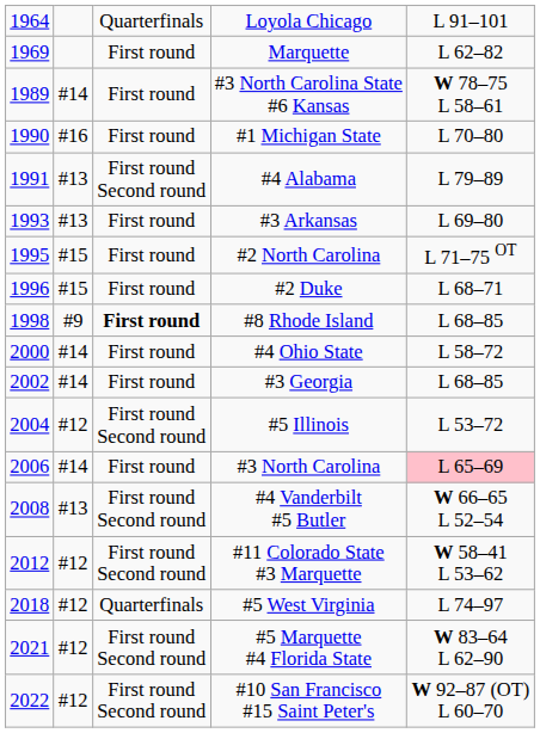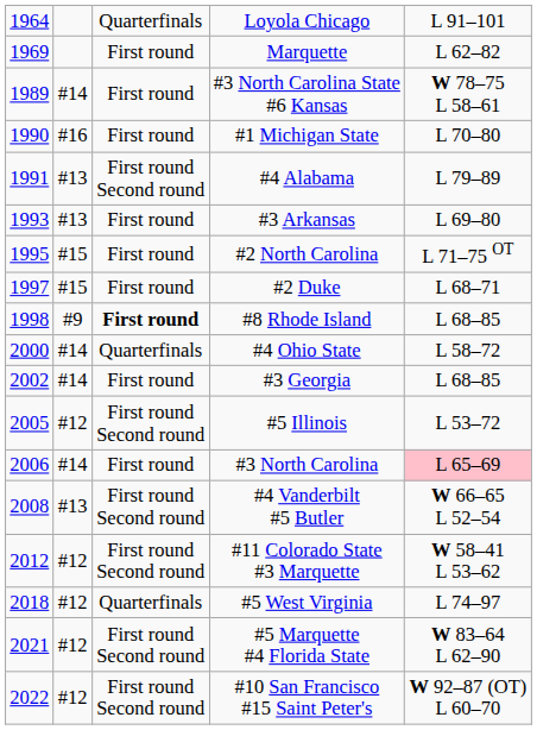 <table class="wikitable">
 <tr align="center">
 <td><a href='#'>1964</a></td>
 <td></td>
 <td>Quarterfinals</td>
 <td><a href='#'>Loyola Chicago</a></td>
 <td>L 91–101</td>
 </tr>
 <tr style="text-align:center;">
 <td><a href='#'>1969</a></td>
 <td></td>
 <td>First round</td>
 <td><a href='#'>Marquette</a></td>
 <td>L 62–82</td>
 </tr>
 <tr style="text-align:center;">
 <td><a href='#'>1989</a></td>
 <td>#14</td>
 <td>First round</td>
 <td>#3 <a href='#'>North Carolina State</a><br> #6 <a href='#'>Kansas</a></td>
 <td><strong>W</strong> 78–75<br>L 58–61</td>
 </tr>
 <tr style="text-align:center;">
 <td><a href='#'>1990</a></td>
 <td>#16</td>
 <td>First round</td>
 <td>#1 <a href='#'>Michigan State</a></td>
 <td>L 70–80</td>
 </tr>
 <tr style="text-align:center;">
 <td><a href='#'>1991</a></td>
 <td>#13</td>
 <td>First round<br>Second round</td>
 <td>#4 <a href='#'>Alabama</a></td>
 <td>L 79–89</td>
 </tr>
 <tr style="text-align:center;">
 <td><a href='#'>1993</a></td>
 <td>#13</td>
 <td>First round</td>
 <td>#3 <a href='#'>Arkansas</a></td>
 <td>L 69–80</td>
 </tr>
 <tr style="text-align:center;">
 <td><a href='#'>1995</a></td>
 <td>#15</td>
 <td>First round</td>
 <td>#2 <a href='#'>North Carolina</a></td>
 <td>L 71–75 <sup>OT</sup></td>
 </tr>
 <tr style="text-align:center;">
-<td><a href='#'>1996</a></td>
+<td><a href='#'>1997</a></td>
 <td>#15</td>
 <td>First round</td>
 <td>#2 <a href='#'>Duke</a></td>
 <td>L 68–71</td>
 </tr>
 <tr style="text-align:center;">
 <td><a href='#'>1998</a></td>
 <td>#9</td>
 <td><strong>First round</strong></td>
 <td>#8 <a href='#'>Rhode Island</a></td>
 <td>L 68–85</td>
 </tr>
 <tr style="text-align:center;">
 <td><a href='#'>2000</a></td>
 <td>#14</td>
-<td>First round</td>
+<td>Quarterfinals</td>
 <td>#4 <a href='#'>Ohio State</a></td>
 <td>L 58–72</td>
 </tr>
 <tr style="text-align:center;">
 <td><a href='#'>2002</a></td>
 <td>#14</td>
 <td>First round</td>
 <td>#3 <a href='#'>Georgia</a></td>
 <td>L 68–85</td>
 </tr>
 <tr style="text-align:center;">
-<td><a href='#'>2004</a></td>
+<td><a href='#'>2005</a></td>
 <td>#12</td>
 <td>First round<br>Second round</td>
 <td>#5 <a href='#'>Illinois</a></td>
 <td>L 53–72</td>
 </tr>
 <tr style="text-align:center;">
 <td><a href='#'>2006</a></td>
 <td>#14</td>
 <td>First round</td>
 <td>#3 <a href='#'>North Carolina</a></td>
 <td style="background: pink;">L 65–69</td>
 </tr>
 <tr style="text-align:center;">
 <td><a href='#'>2008</a></td>
 <td>#13</td>
 <td>First round<br>Second round</td>
 <td>#4 <a href='#'>Vanderbilt</a><br>#5 <a href='#'>Butler</a></td>
 <td><strong>W</strong> 66–65<br> L 52–54</td>
 </tr>
 <tr style="text-align:center;">
 <td><a href='#'>2012</a></td>
 <td>#12</td>
 <td>First round<br>Second round</td>
 <td>#11 <a href='#'>Colorado State</a><br>#3 <a href='#'>Marquette</a></td>
 <td><strong>W</strong> 58–41<br> L 53–62</td>
 </tr>
 <tr style="text-align:center;">
 <td><a href='#'>2018</a></td>
 <td>#12</td>
 <td>Quarterfinals</td>
 <td>#5 <a href='#'>West Virginia</a></td>
 <td>L 74–97</td>
 </tr>
 <tr style="text-align:center;">
 <td><a href='#'>2021</a></td>
 <td>#12</td>
 <td>First round<br>Second round</td>
 <td>#5 <a href='#'>Marquette</a><br> #4 <a href='#'>Florida State</a></td>
 <td><strong>W</strong> 83–64<br>L 62–90</td>
 </tr>
 <tr style="text-align:center;">
 <td><a href='#'>2022</a></td>
 <td>#12</td>
 <td>First round<br>Second round</td>
 <td>#10 <a href='#'>San Francisco</a><br> #15 <a href='#'>Saint Peter's</a></td>
 <td><strong>W</strong> 92–87 (OT)<br> L 60–70</td>
 </tr>
 </table>
